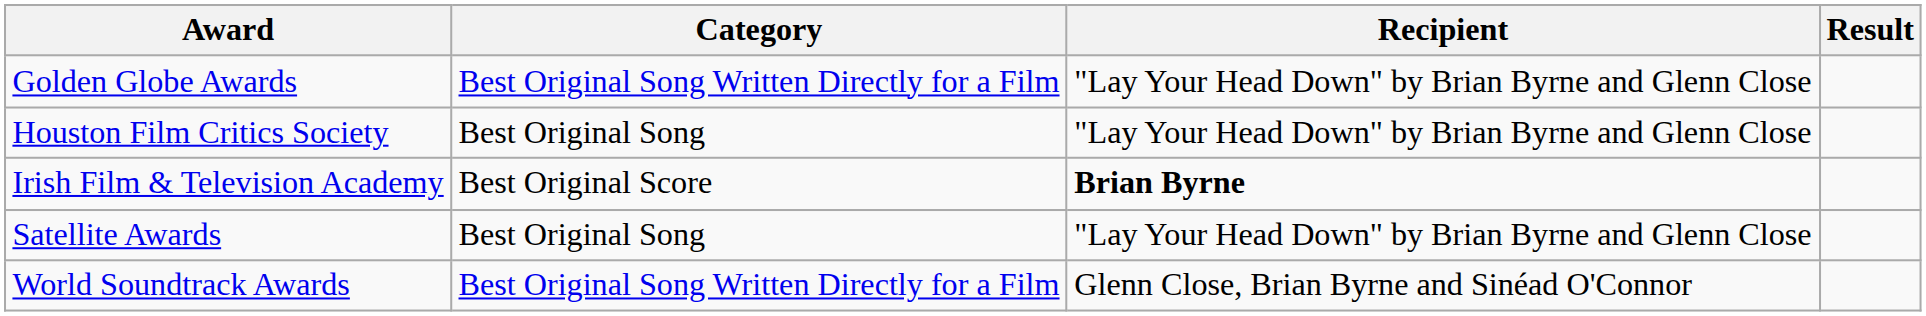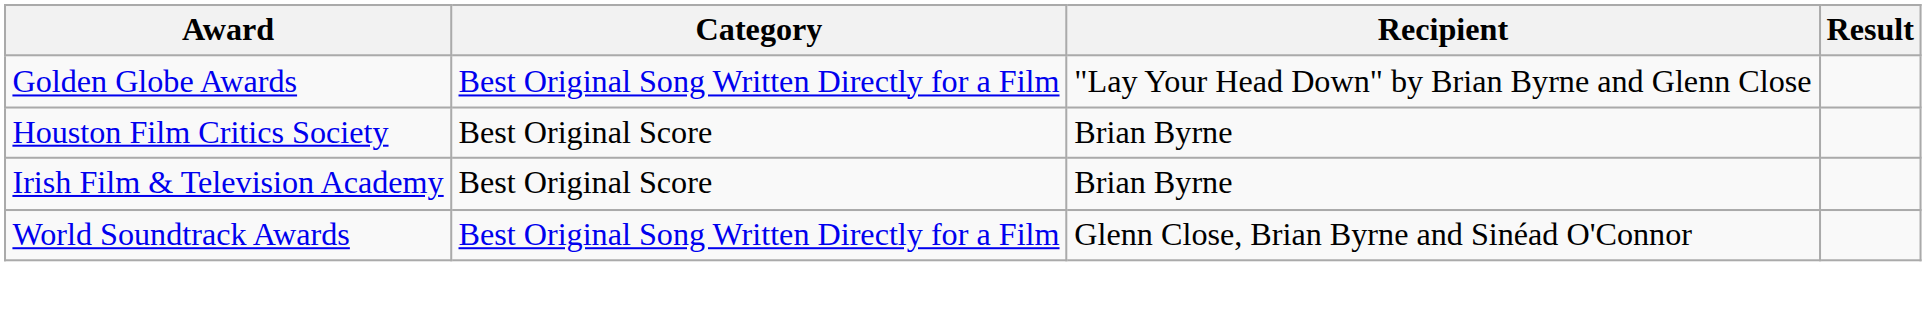 <table class="wikitable sortable">
 <tr>
 <th>Award</th>
 <th>Category</th>
 <th>Recipient</th>
 <th>Result</th>
 </tr>
 <tr>
 <td><a href='#'>Golden Globe Awards</a></td>
 <td><a href='#'>Best Original Song Written Directly for a Film</a></td>
 <td>"Lay Your Head Down" by Brian Byrne and Glenn Close</td>
 <td></td>
 </tr>
 <tr>
 <td><a href='#'>Houston Film Critics Society</a></td>
-<td>Best Original Song</td>
-<td>"Lay Your Head Down" by Brian Byrne and Glenn Close</td>
+<td>Best Original Score</td>
+<td>Brian Byrne</td>
 <td></td>
 </tr>
 <tr>
 <td><a href='#'>Irish Film & Television Academy</a></td>
 <td>Best Original Score</td>
-<td><strong>Brian Byrne</strong></td>
-<td></td>
-</tr>
-<tr>
-<td><a href='#'>Satellite Awards</a></td>
-<td>Best Original Song</td>
-<td>"Lay Your Head Down" by Brian Byrne and Glenn Close</td>
+<td>Brian Byrne</td>
 <td></td>
 </tr>
 <tr>
 <td><a href='#'>World Soundtrack Awards</a></td>
 <td><a href='#'>Best Original Song Written Directly for a Film</a></td>
 <td>Glenn Close, Brian Byrne and Sinéad O'Connor</td>
 <td></td>
 </tr>
 </table>
